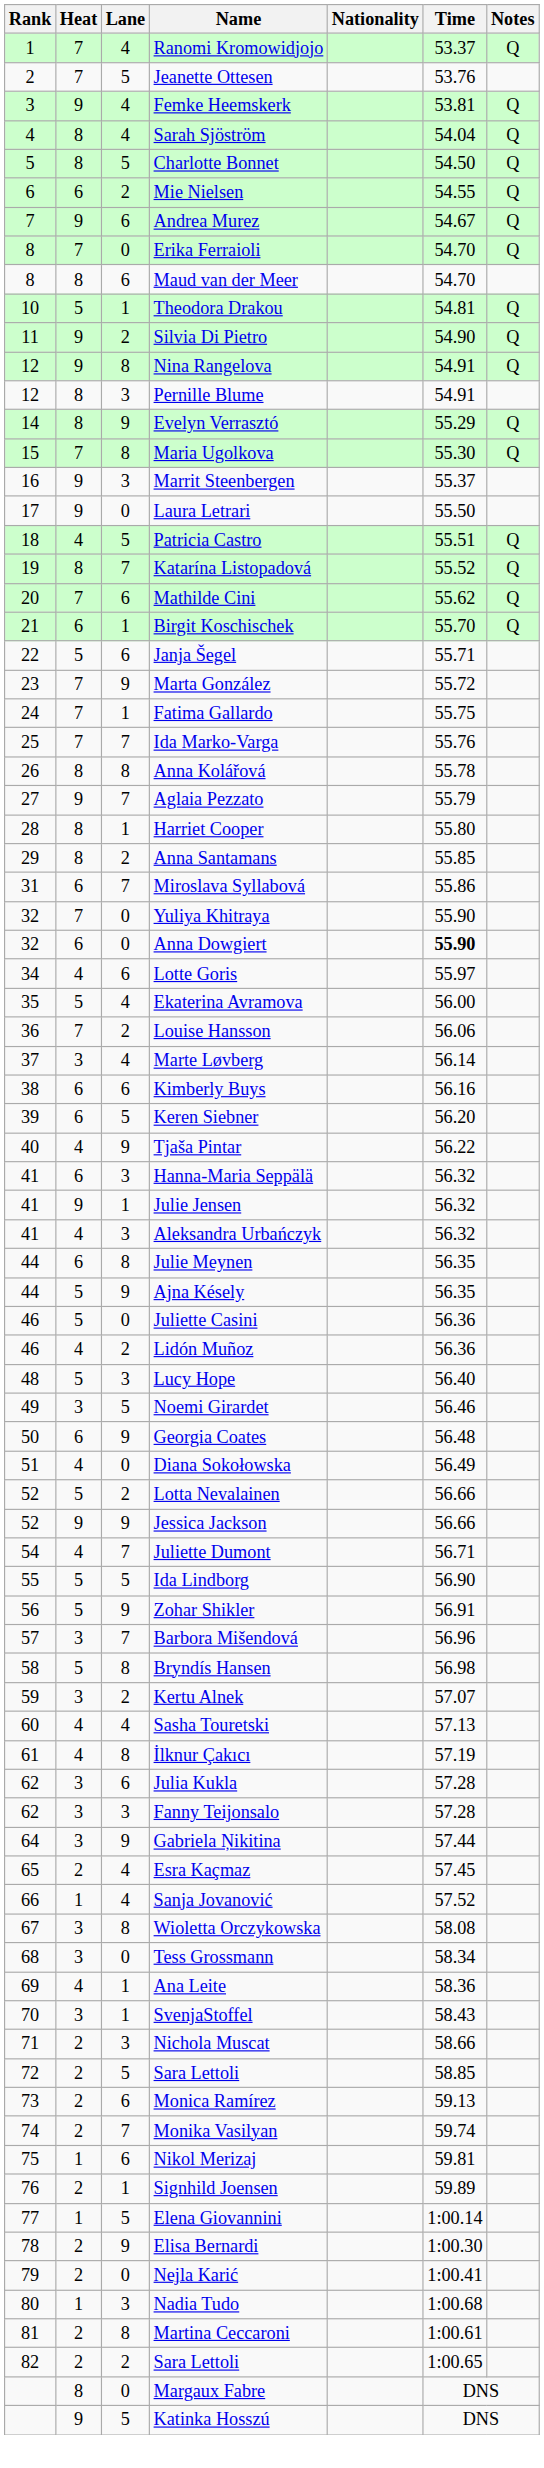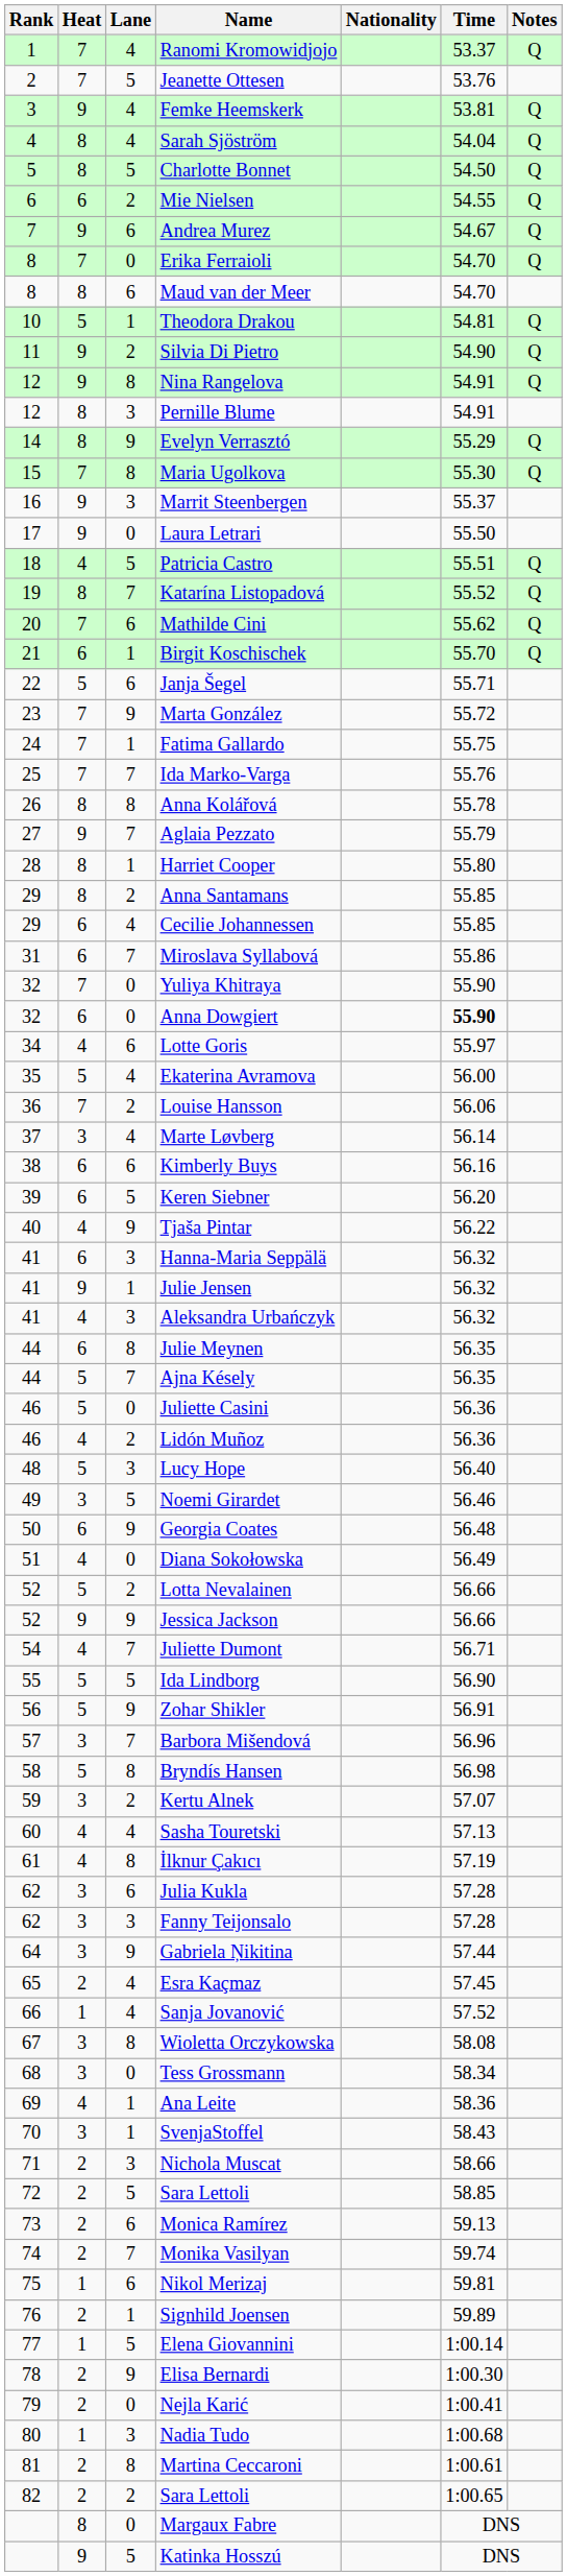 <table class="wikitable sortable" style="text-align:center">
 <tr>
 <th>Rank</th>
 <th>Heat</th>
 <th>Lane</th>
 <th>Name</th>
 <th>Nationality</th>
 <th>Time</th>
 <th>Notes</th>
 </tr>
 <tr bgcolor=ccffcc>
 <td>1</td>
 <td>7</td>
 <td>4</td>
 <td align=left><a href='#'>Ranomi Kromowidjojo</a></td>
 <td align=left></td>
 <td>53.37</td>
 <td>Q</td>
 </tr>
 <tr>
 <td>2</td>
 <td>7</td>
 <td>5</td>
 <td align=left><a href='#'>Jeanette Ottesen</a></td>
 <td align=left></td>
 <td>53.76</td>
 <td></td>
 </tr>
 <tr bgcolor=ccffcc>
 <td>3</td>
 <td>9</td>
 <td>4</td>
 <td align=left><a href='#'>Femke Heemskerk</a></td>
 <td align=left></td>
 <td>53.81</td>
 <td>Q</td>
 </tr>
 <tr bgcolor=ccffcc>
 <td>4</td>
 <td>8</td>
 <td>4</td>
 <td align=left><a href='#'>Sarah Sjöström</a></td>
 <td align=left></td>
 <td>54.04</td>
 <td>Q</td>
 </tr>
 <tr bgcolor=ccffcc>
 <td>5</td>
 <td>8</td>
 <td>5</td>
 <td align=left><a href='#'>Charlotte Bonnet</a></td>
 <td align=left></td>
 <td>54.50</td>
 <td>Q</td>
 </tr>
 <tr bgcolor=ccffcc>
 <td>6</td>
 <td>6</td>
 <td>2</td>
 <td align=left><a href='#'>Mie Nielsen</a></td>
 <td align=left></td>
 <td>54.55</td>
 <td>Q</td>
 </tr>
 <tr bgcolor=ccffcc>
 <td>7</td>
 <td>9</td>
 <td>6</td>
 <td align=left><a href='#'>Andrea Murez</a></td>
 <td align=left></td>
 <td>54.67</td>
 <td>Q</td>
 </tr>
 <tr bgcolor=ccffcc>
 <td>8</td>
 <td>7</td>
 <td>0</td>
 <td align=left><a href='#'>Erika Ferraioli</a></td>
 <td align=left></td>
 <td>54.70</td>
 <td>Q</td>
 </tr>
 <tr>
 <td>8</td>
 <td>8</td>
 <td>6</td>
 <td align=left><a href='#'>Maud van der Meer</a></td>
 <td align=left></td>
 <td>54.70</td>
 <td></td>
 </tr>
 <tr bgcolor=ccffcc>
 <td>10</td>
 <td>5</td>
 <td>1</td>
 <td align=left><a href='#'>Theodora Drakou</a></td>
 <td align=left></td>
 <td>54.81</td>
 <td>Q</td>
 </tr>
 <tr bgcolor=ccffcc>
 <td>11</td>
 <td>9</td>
 <td>2</td>
 <td align=left><a href='#'>Silvia Di Pietro</a></td>
 <td align=left></td>
 <td>54.90</td>
 <td>Q</td>
 </tr>
 <tr bgcolor=ccffcc>
 <td>12</td>
 <td>9</td>
 <td>8</td>
 <td align=left><a href='#'>Nina Rangelova</a></td>
 <td align=left></td>
 <td>54.91</td>
 <td>Q</td>
 </tr>
 <tr>
 <td>12</td>
 <td>8</td>
 <td>3</td>
 <td align=left><a href='#'>Pernille Blume</a></td>
 <td align=left></td>
 <td>54.91</td>
 <td></td>
 </tr>
 <tr bgcolor=ccffcc>
 <td>14</td>
 <td>8</td>
 <td>9</td>
 <td align=left><a href='#'>Evelyn Verrasztó</a></td>
 <td align=left></td>
 <td>55.29</td>
 <td>Q</td>
 </tr>
 <tr bgcolor=ccffcc>
 <td>15</td>
 <td>7</td>
 <td>8</td>
 <td align=left><a href='#'>Maria Ugolkova</a></td>
 <td align=left></td>
 <td>55.30</td>
 <td>Q</td>
 </tr>
 <tr>
 <td>16</td>
 <td>9</td>
 <td>3</td>
 <td align=left><a href='#'>Marrit Steenbergen</a></td>
 <td align=left></td>
 <td>55.37</td>
 <td></td>
 </tr>
 <tr>
 <td>17</td>
 <td>9</td>
 <td>0</td>
 <td align=left><a href='#'>Laura Letrari</a></td>
 <td align=left></td>
 <td>55.50</td>
 <td></td>
 </tr>
 <tr bgcolor=ccffcc>
 <td>18</td>
 <td>4</td>
 <td>5</td>
 <td align=left><a href='#'>Patricia Castro</a></td>
 <td align=left></td>
 <td>55.51</td>
 <td>Q</td>
 </tr>
 <tr bgcolor=ccffcc>
 <td>19</td>
 <td>8</td>
 <td>7</td>
 <td align=left><a href='#'>Katarína Listopadová</a></td>
 <td align=left></td>
 <td>55.52</td>
 <td>Q</td>
 </tr>
 <tr bgcolor=ccffcc>
 <td>20</td>
 <td>7</td>
 <td>6</td>
 <td align=left><a href='#'>Mathilde Cini</a></td>
 <td align=left></td>
 <td>55.62</td>
 <td>Q</td>
 </tr>
 <tr bgcolor=ccffcc>
 <td>21</td>
 <td>6</td>
 <td>1</td>
 <td align=left><a href='#'>Birgit Koschischek</a></td>
 <td align=left></td>
 <td>55.70</td>
 <td>Q</td>
 </tr>
 <tr>
 <td>22</td>
 <td>5</td>
 <td>6</td>
 <td align=left><a href='#'>Janja Šegel</a></td>
 <td align=left></td>
 <td>55.71</td>
 <td></td>
 </tr>
 <tr>
 <td>23</td>
 <td>7</td>
 <td>9</td>
 <td align=left><a href='#'>Marta González</a></td>
 <td align=left></td>
 <td>55.72</td>
 <td></td>
 </tr>
 <tr>
 <td>24</td>
 <td>7</td>
 <td>1</td>
 <td align=left><a href='#'>Fatima Gallardo</a></td>
 <td align=left></td>
 <td>55.75</td>
 <td></td>
 </tr>
 <tr>
 <td>25</td>
 <td>7</td>
 <td>7</td>
 <td align=left><a href='#'>Ida Marko-Varga</a></td>
 <td align=left></td>
 <td>55.76</td>
 <td></td>
 </tr>
 <tr>
 <td>26</td>
 <td>8</td>
 <td>8</td>
 <td align=left><a href='#'>Anna Kolářová</a></td>
 <td align=left></td>
 <td>55.78</td>
 <td></td>
 </tr>
 <tr>
 <td>27</td>
 <td>9</td>
 <td>7</td>
 <td align=left><a href='#'>Aglaia Pezzato</a></td>
 <td align=left></td>
 <td>55.79</td>
 <td></td>
 </tr>
 <tr>
 <td>28</td>
 <td>8</td>
 <td>1</td>
 <td align=left><a href='#'>Harriet Cooper</a></td>
 <td align=left></td>
 <td>55.80</td>
 <td></td>
 </tr>
 <tr>
 <td>29</td>
 <td>8</td>
 <td>2</td>
 <td align=left><a href='#'>Anna Santamans</a></td>
 <td align=left></td>
 <td>55.85</td>
 <td></td>
 </tr>
 <tr>
+<td>29</td>
+<td>6</td>
+<td>4</td>
+<td align=left><a href='#'>Cecilie Johannessen</a></td>
+<td align=left></td>
+<td>55.85</td>
+<td></td>
+</tr>
+<tr>
 <td>31</td>
 <td>6</td>
 <td>7</td>
 <td align=left><a href='#'>Miroslava Syllabová</a></td>
 <td align=left></td>
 <td>55.86</td>
 <td></td>
 </tr>
 <tr>
 <td>32</td>
 <td>7</td>
 <td>0</td>
 <td align=left><a href='#'>Yuliya Khitraya</a></td>
 <td align=left></td>
 <td>55.90</td>
 <td></td>
 </tr>
 <tr>
 <td>32</td>
 <td>6</td>
 <td>0</td>
 <td align=left><a href='#'>Anna Dowgiert</a></td>
 <td align=left></td>
 <td><strong>55.90</strong></td>
 <td></td>
 </tr>
 <tr>
 <td>34</td>
 <td>4</td>
 <td>6</td>
 <td align=left><a href='#'>Lotte Goris</a></td>
 <td align=left></td>
 <td>55.97</td>
 <td></td>
 </tr>
 <tr>
 <td>35</td>
 <td>5</td>
 <td>4</td>
 <td align=left><a href='#'>Ekaterina Avramova</a></td>
 <td align=left></td>
 <td>56.00</td>
 <td></td>
 </tr>
 <tr>
 <td>36</td>
 <td>7</td>
 <td>2</td>
 <td align=left><a href='#'>Louise Hansson</a></td>
 <td align=left></td>
 <td>56.06</td>
 <td></td>
 </tr>
 <tr>
 <td>37</td>
 <td>3</td>
 <td>4</td>
 <td align=left><a href='#'>Marte Løvberg</a></td>
 <td align=left></td>
 <td>56.14</td>
 <td></td>
 </tr>
 <tr>
 <td>38</td>
 <td>6</td>
 <td>6</td>
 <td align=left><a href='#'>Kimberly Buys</a></td>
 <td align=left></td>
 <td>56.16</td>
 <td></td>
 </tr>
 <tr>
 <td>39</td>
 <td>6</td>
 <td>5</td>
 <td align=left><a href='#'>Keren Siebner</a></td>
 <td align=left></td>
 <td>56.20</td>
 <td></td>
 </tr>
 <tr>
 <td>40</td>
 <td>4</td>
 <td>9</td>
 <td align=left><a href='#'>Tjaša Pintar</a></td>
 <td align=left></td>
 <td>56.22</td>
 <td></td>
 </tr>
 <tr>
 <td>41</td>
 <td>6</td>
 <td>3</td>
 <td align=left><a href='#'>Hanna-Maria Seppälä</a></td>
 <td align=left></td>
 <td>56.32</td>
 <td></td>
 </tr>
 <tr>
 <td>41</td>
 <td>9</td>
 <td>1</td>
 <td align=left><a href='#'>Julie Jensen</a></td>
 <td align=left></td>
 <td>56.32</td>
 <td></td>
 </tr>
 <tr>
 <td>41</td>
 <td>4</td>
 <td>3</td>
 <td align=left><a href='#'>Aleksandra Urbańczyk</a></td>
 <td align=left></td>
 <td>56.32</td>
 <td></td>
 </tr>
 <tr>
 <td>44</td>
 <td>6</td>
 <td>8</td>
 <td align=left><a href='#'>Julie Meynen</a></td>
 <td align=left></td>
 <td>56.35</td>
 <td></td>
 </tr>
 <tr>
 <td>44</td>
 <td>5</td>
-<td>9</td>
+<td>7</td>
 <td align=left><a href='#'>Ajna Késely</a></td>
 <td align=left></td>
 <td>56.35</td>
 <td></td>
 </tr>
 <tr>
 <td>46</td>
 <td>5</td>
 <td>0</td>
 <td align=left><a href='#'>Juliette Casini</a></td>
 <td align=left></td>
 <td>56.36</td>
 <td></td>
 </tr>
 <tr>
 <td>46</td>
 <td>4</td>
 <td>2</td>
 <td align=left><a href='#'>Lidón Muñoz</a></td>
 <td align=left></td>
 <td>56.36</td>
 <td></td>
 </tr>
 <tr>
 <td>48</td>
 <td>5</td>
 <td>3</td>
 <td align=left><a href='#'>Lucy Hope</a></td>
 <td align=left></td>
 <td>56.40</td>
 <td></td>
 </tr>
 <tr>
 <td>49</td>
 <td>3</td>
 <td>5</td>
 <td align=left><a href='#'>Noemi Girardet</a></td>
 <td align=left></td>
 <td>56.46</td>
 <td></td>
 </tr>
 <tr>
 <td>50</td>
 <td>6</td>
 <td>9</td>
 <td align=left><a href='#'>Georgia Coates</a></td>
 <td align=left></td>
 <td>56.48</td>
 <td></td>
 </tr>
 <tr>
 <td>51</td>
 <td>4</td>
 <td>0</td>
 <td align=left><a href='#'>Diana Sokołowska</a></td>
 <td align=left></td>
 <td>56.49</td>
 <td></td>
 </tr>
 <tr>
 <td>52</td>
 <td>5</td>
 <td>2</td>
 <td align=left><a href='#'>Lotta Nevalainen</a></td>
 <td align=left></td>
 <td>56.66</td>
 <td></td>
 </tr>
 <tr>
 <td>52</td>
 <td>9</td>
 <td>9</td>
 <td align=left><a href='#'>Jessica Jackson</a></td>
 <td align=left></td>
 <td>56.66</td>
 <td></td>
 </tr>
 <tr>
 <td>54</td>
 <td>4</td>
 <td>7</td>
 <td align=left><a href='#'>Juliette Dumont</a></td>
 <td align=left></td>
 <td>56.71</td>
 <td></td>
 </tr>
 <tr>
 <td>55</td>
 <td>5</td>
 <td>5</td>
 <td align=left><a href='#'>Ida Lindborg</a></td>
 <td align=left></td>
 <td>56.90</td>
 <td></td>
 </tr>
 <tr>
 <td>56</td>
 <td>5</td>
 <td>9</td>
 <td align=left><a href='#'>Zohar Shikler</a></td>
 <td align=left></td>
 <td>56.91</td>
 <td></td>
 </tr>
 <tr>
 <td>57</td>
 <td>3</td>
 <td>7</td>
 <td align=left><a href='#'>Barbora Mišendová</a></td>
 <td align=left></td>
 <td>56.96</td>
 <td></td>
 </tr>
 <tr>
 <td>58</td>
 <td>5</td>
 <td>8</td>
 <td align=left><a href='#'>Bryndís Hansen</a></td>
 <td align=left></td>
 <td>56.98</td>
 <td></td>
 </tr>
 <tr>
 <td>59</td>
 <td>3</td>
 <td>2</td>
 <td align=left><a href='#'>Kertu Alnek</a></td>
 <td align=left></td>
 <td>57.07</td>
 <td></td>
 </tr>
 <tr>
 <td>60</td>
 <td>4</td>
 <td>4</td>
 <td align=left><a href='#'>Sasha Touretski</a></td>
 <td align=left></td>
 <td>57.13</td>
 <td></td>
 </tr>
 <tr>
 <td>61</td>
 <td>4</td>
 <td>8</td>
 <td align=left><a href='#'>İlknur Çakıcı</a></td>
 <td align=left></td>
 <td>57.19</td>
 <td></td>
 </tr>
 <tr>
 <td>62</td>
 <td>3</td>
 <td>6</td>
 <td align=left><a href='#'>Julia Kukla</a></td>
 <td align=left></td>
 <td>57.28</td>
 <td></td>
 </tr>
 <tr>
 <td>62</td>
 <td>3</td>
 <td>3</td>
 <td align=left><a href='#'>Fanny Teijonsalo</a></td>
 <td align=left></td>
 <td>57.28</td>
 <td></td>
 </tr>
 <tr>
 <td>64</td>
 <td>3</td>
 <td>9</td>
 <td align=left><a href='#'>Gabriela Ņikitina</a></td>
 <td align=left></td>
 <td>57.44</td>
 <td></td>
 </tr>
 <tr>
 <td>65</td>
 <td>2</td>
 <td>4</td>
 <td align=left><a href='#'>Esra Kaçmaz</a></td>
 <td align=left></td>
 <td>57.45</td>
 <td></td>
 </tr>
 <tr>
 <td>66</td>
 <td>1</td>
 <td>4</td>
 <td align=left><a href='#'>Sanja Jovanović</a></td>
 <td align=left></td>
 <td>57.52</td>
 <td></td>
 </tr>
 <tr>
 <td>67</td>
 <td>3</td>
 <td>8</td>
 <td align=left><a href='#'>Wioletta Orczykowska</a></td>
 <td align=left></td>
 <td>58.08</td>
 <td></td>
 </tr>
 <tr>
 <td>68</td>
 <td>3</td>
 <td>0</td>
 <td align=left><a href='#'>Tess Grossmann</a></td>
 <td align=left></td>
 <td>58.34</td>
 <td></td>
 </tr>
 <tr>
 <td>69</td>
 <td>4</td>
 <td>1</td>
 <td align=left><a href='#'>Ana Leite</a></td>
 <td align=left></td>
 <td>58.36</td>
 <td></td>
 </tr>
 <tr>
 <td>70</td>
 <td>3</td>
 <td>1</td>
 <td align=left><a href='#'>SvenjaStoffel</a></td>
 <td align=left></td>
 <td>58.43</td>
 <td></td>
 </tr>
 <tr>
 <td>71</td>
 <td>2</td>
 <td>3</td>
 <td align=left><a href='#'>Nichola Muscat</a></td>
 <td align=left></td>
 <td>58.66</td>
 <td></td>
 </tr>
 <tr>
 <td>72</td>
 <td>2</td>
 <td>5</td>
 <td align=left><a href='#'>Sara Lettoli</a></td>
 <td align=left></td>
 <td>58.85</td>
 <td></td>
 </tr>
 <tr>
 <td>73</td>
 <td>2</td>
 <td>6</td>
 <td align=left><a href='#'>Monica Ramírez</a></td>
 <td align=left></td>
 <td>59.13</td>
 <td></td>
 </tr>
 <tr>
 <td>74</td>
 <td>2</td>
 <td>7</td>
 <td align=left><a href='#'>Monika Vasilyan</a></td>
 <td align=left></td>
 <td>59.74</td>
 <td></td>
 </tr>
 <tr>
 <td>75</td>
 <td>1</td>
 <td>6</td>
 <td align=left><a href='#'>Nikol Merizaj</a></td>
 <td align=left></td>
 <td>59.81</td>
 <td></td>
 </tr>
 <tr>
 <td>76</td>
 <td>2</td>
 <td>1</td>
 <td align=left><a href='#'>Signhild Joensen</a></td>
 <td align=left></td>
 <td>59.89</td>
 <td></td>
 </tr>
 <tr>
 <td>77</td>
 <td>1</td>
 <td>5</td>
 <td align=left><a href='#'>Elena Giovannini</a></td>
 <td align=left></td>
 <td>1:00.14</td>
 <td></td>
 </tr>
 <tr>
 <td>78</td>
 <td>2</td>
 <td>9</td>
 <td align=left><a href='#'>Elisa Bernardi</a></td>
 <td align=left></td>
 <td>1:00.30</td>
 <td></td>
 </tr>
 <tr>
 <td>79</td>
 <td>2</td>
 <td>0</td>
 <td align=left><a href='#'>Nejla Karić</a></td>
 <td align=left></td>
 <td>1:00.41</td>
 <td></td>
 </tr>
 <tr>
 <td>80</td>
 <td>1</td>
 <td>3</td>
 <td align=left><a href='#'>Nadia Tudo</a></td>
 <td align=left></td>
 <td>1:00.68</td>
 <td></td>
 </tr>
 <tr>
 <td>81</td>
 <td>2</td>
 <td>8</td>
 <td align=left><a href='#'>Martina Ceccaroni</a></td>
 <td align=left></td>
 <td>1:00.61</td>
 <td></td>
 </tr>
 <tr>
 <td>82</td>
 <td>2</td>
 <td>2</td>
 <td align=left><a href='#'>Sara Lettoli</a></td>
 <td align=left></td>
 <td>1:00.65</td>
 <td></td>
 </tr>
 <tr>
 <td></td>
 <td>8</td>
 <td>0</td>
 <td align=left><a href='#'>Margaux Fabre</a></td>
 <td align=left></td>
 <td colspan=2>DNS</td>
 </tr>
 <tr>
 <td></td>
 <td>9</td>
 <td>5</td>
 <td align=left><a href='#'>Katinka Hosszú</a></td>
 <td align=left></td>
 <td colspan=2>DNS</td>
 </tr>
 </table>
